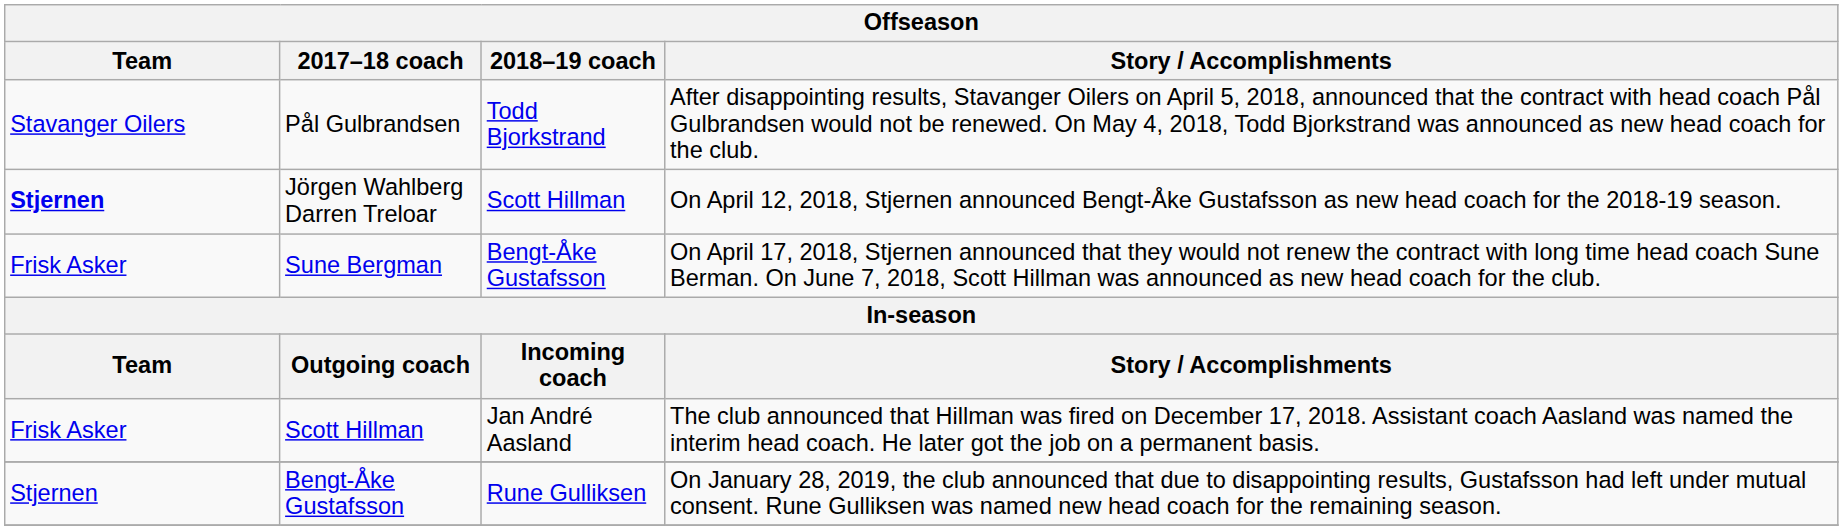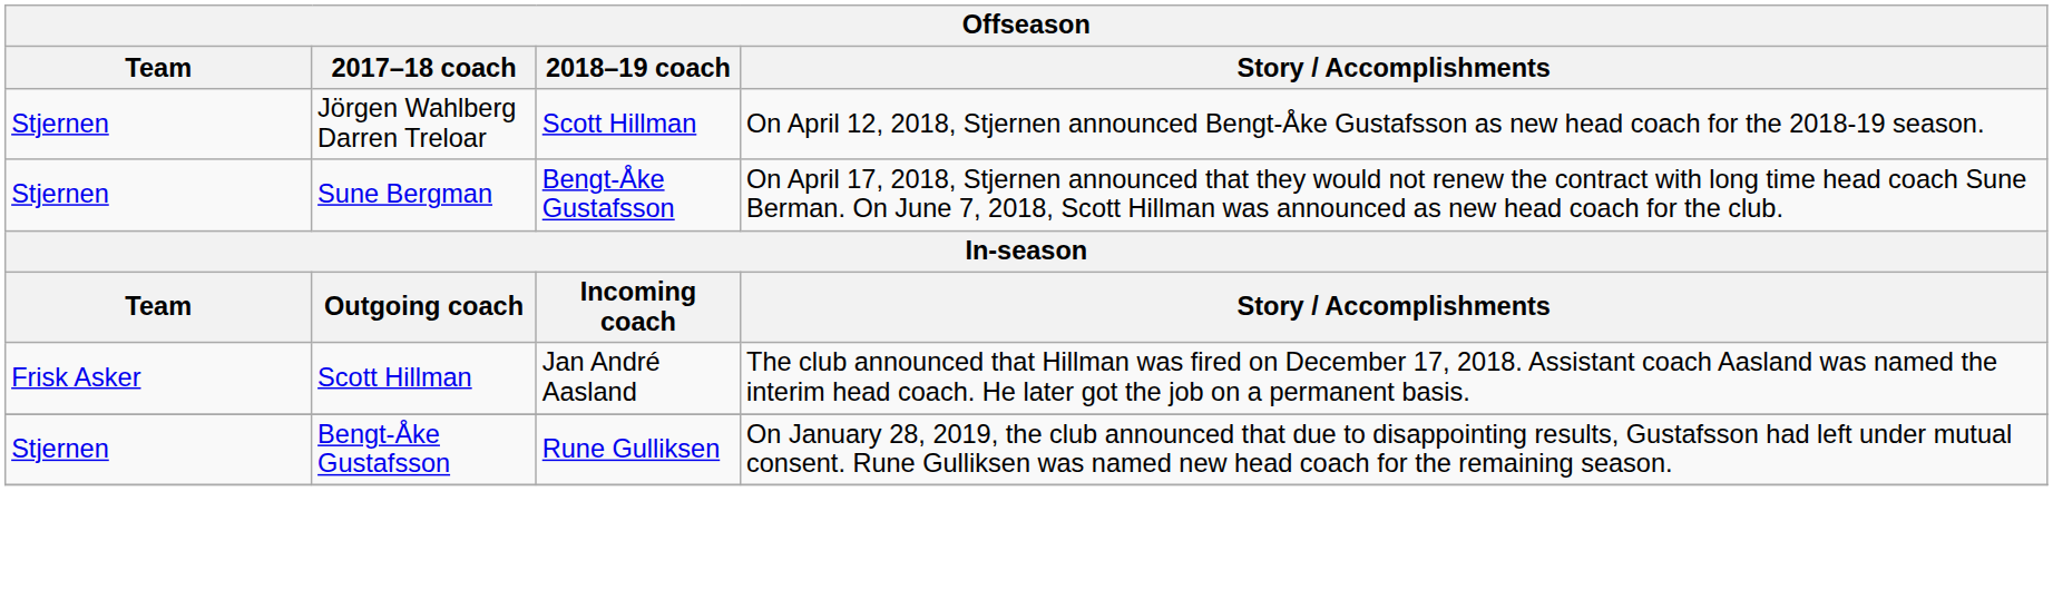 <table class="wikitable">
 <tr>
 <th colspan="4">Offseason</th>
 </tr>
 <tr>
 <th style="width:13%;">Team</th>
 <th style="width:11%;">2017–18 coach</th>
 <th style="width:10%;">2018–19 coach</th>
 <th>Story / Accomplishments</th>
 </tr>
 <tr>
-<td><a href='#'>Stavanger Oilers</a></td>
-<td>Pål Gulbrandsen</td>
-<td><a href='#'>Todd Bjorkstrand</a></td>
-<td>After disappointing results, Stavanger Oilers on April 5, 2018, announced that the contract with head coach Pål Gulbrandsen would not be renewed. On May 4, 2018, Todd Bjorkstrand was announced as new head coach for the club.</td>
-</tr>
-<tr>
-<td><strong><a href='#'>Stjernen</a></strong></td>
+<td><a href='#'>Stjernen</a></td>
 <td>Jörgen Wahlberg<br>Darren Treloar</td>
 <td><a href='#'>Scott Hillman</a></td>
 <td>On April 12, 2018, Stjernen announced Bengt-Åke Gustafsson as new head coach for the 2018-19 season.</td>
 </tr>
 <tr>
-<td><a href='#'>Frisk Asker</a></td>
+<td><a href='#'>Stjernen</a></td>
 <td><a href='#'>Sune Bergman</a></td>
 <td><a href='#'>Bengt-Åke Gustafsson</a></td>
 <td>On April 17, 2018, Stjernen announced that they would not renew the contract with long time head coach Sune Berman. On June 7, 2018, Scott Hillman was announced as new head coach for the club.</td>
 </tr>
 <tr>
 <th colspan="4">In-season</th>
 </tr>
 <tr>
 <th style="width:15%;">Team</th>
 <th style="width:10%;">Outgoing coach</th>
 <th style="width:10%;">Incoming coach</th>
 <th>Story / Accomplishments</th>
 </tr>
 <tr>
 <td><a href='#'>Frisk Asker</a></td>
 <td><a href='#'>Scott Hillman</a></td>
 <td>Jan André Aasland</td>
 <td>The club announced that Hillman was fired on December 17, 2018. Assistant coach Aasland was named the interim head coach. He later got the job on a permanent basis.</td>
 </tr>
 <tr>
 </tr>
 <tr>
 <td><a href='#'>Stjernen</a></td>
 <td><a href='#'>Bengt-Åke Gustafsson</a></td>
 <td><a href='#'>Rune Gulliksen</a></td>
 <td>On January 28, 2019, the club announced that due to disappointing results, Gustafsson had left under mutual consent. Rune Gulliksen was named new head coach for the remaining season.</td>
 </tr>
 <tr>
 </tr>
 </table>
